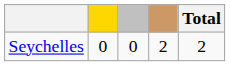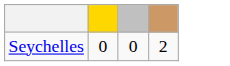 <table class="wikitable">
 <tr>
 <th></th>
 <th style="background-color:gold">        </th>
 <th style="background-color:silver">      </th>
 <th style="background-color:#CC9966">      </th>
-<th>Total</th>
 </tr>
 <tr align="center">
 <td> <a href='#'>Seychelles</a></td>
 <td>0</td>
 <td>0</td>
 <td>2</td>
-<td>2</td>
 </tr>
 </table>
